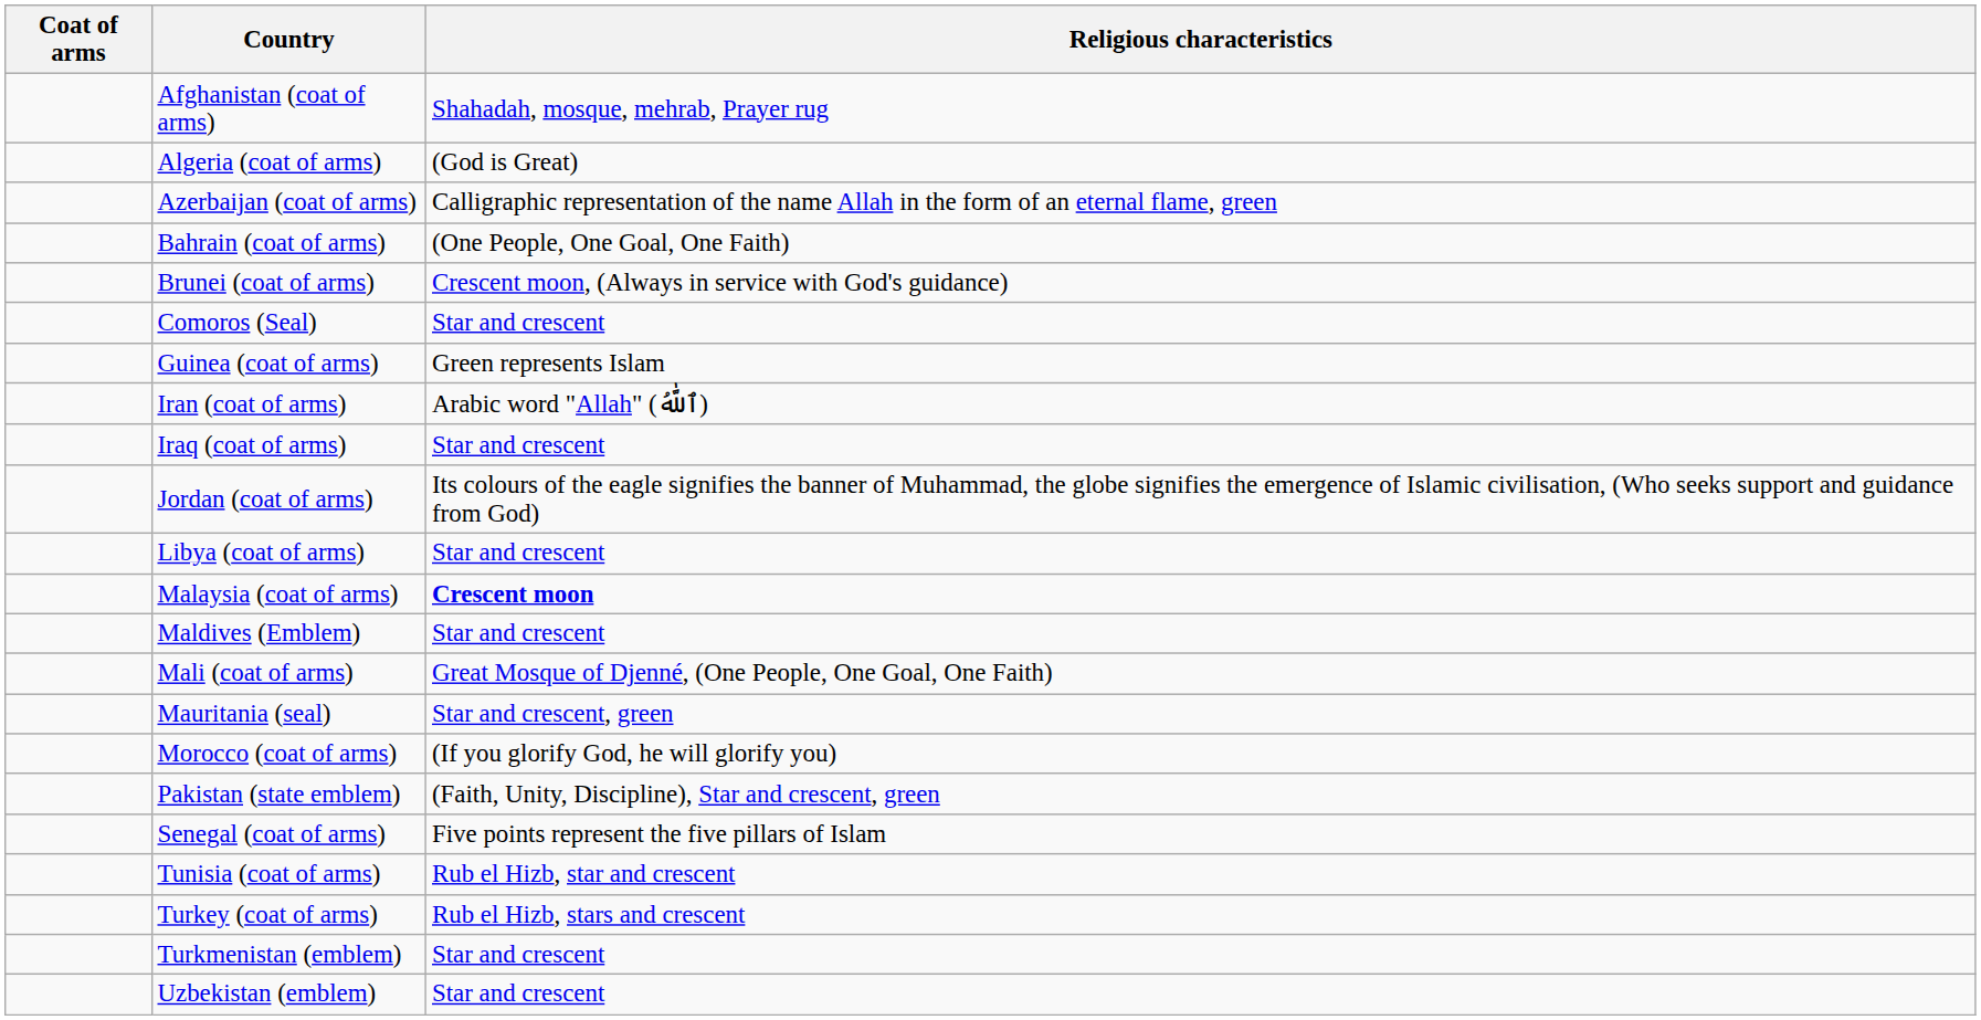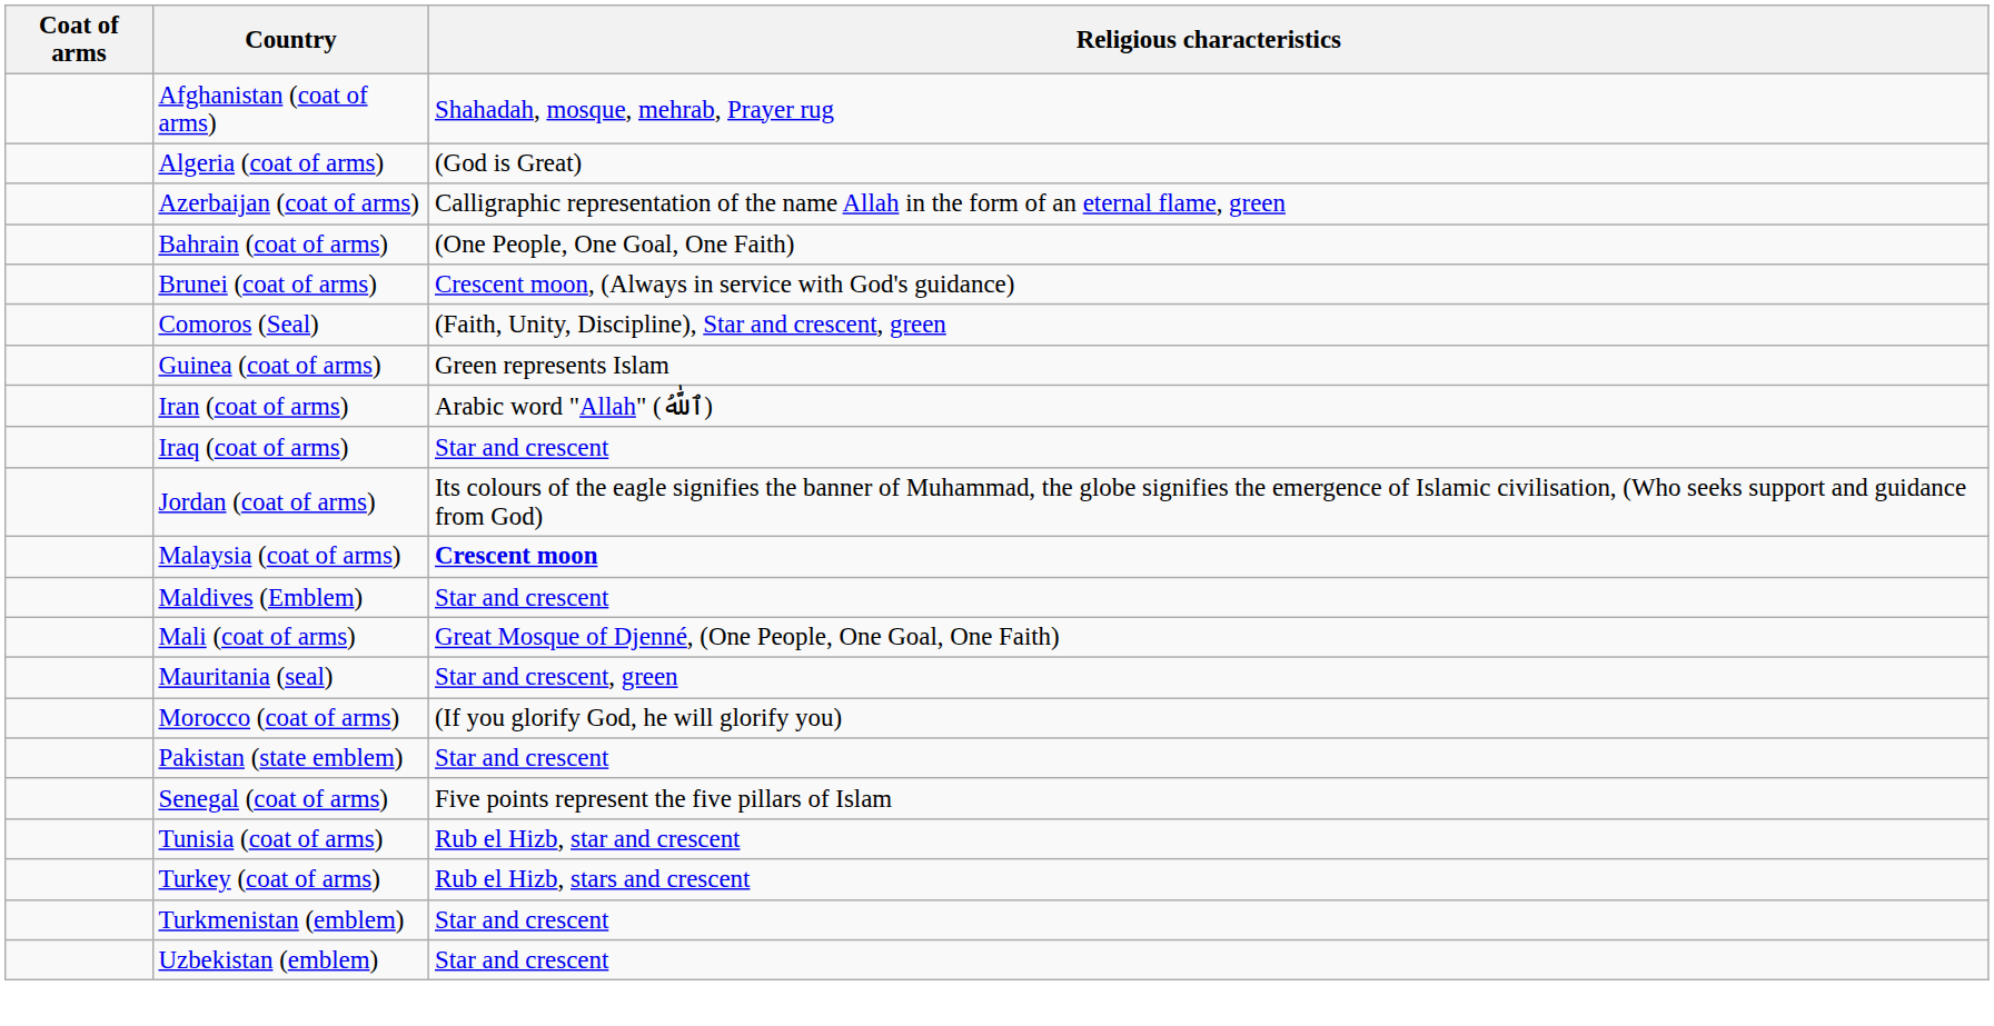 <table class="wikitable">
 <tr>
 <th><strong>Coat of arms</strong></th>
 <th><strong>Country</strong></th>
 <th><strong>Religious characteristics</strong></th>
 </tr>
 <tr>
 <td></td>
 <td><a href='#'>Afghanistan</a> (<a href='#'>coat of arms</a>)</td>
 <td><a href='#'>Shahadah</a>, <a href='#'>mosque</a>, <a href='#'>mehrab</a>, <a href='#'>Prayer rug</a></td>
 </tr>
 <tr>
 <td></td>
 <td><a href='#'>Algeria</a> (<a href='#'>coat of arms</a>)</td>
 <td> (God is Great)</td>
 </tr>
 <tr>
 <td></td>
 <td><a href='#'>Azerbaijan</a> (<a href='#'>coat of arms</a>)</td>
 <td>Calligraphic representation of the name <a href='#'>Allah</a> in the form of an <a href='#'>eternal flame</a>, <a href='#'>green</a></td>
 </tr>
 <tr>
 <td></td>
 <td><a href='#'>Bahrain</a> (<a href='#'>coat of arms</a>)</td>
 <td> (One People, One Goal, One Faith)</td>
 </tr>
 <tr>
 <td></td>
 <td><a href='#'>Brunei</a> (<a href='#'>coat of arms</a>)</td>
 <td><a href='#'>Crescent moon</a>,  (Always in service with God's guidance)</td>
 </tr>
 <tr>
 <td></td>
 <td><a href='#'>Comoros</a> (<a href='#'>Seal</a>)</td>
-<td><a href='#'>Star and crescent</a></td>
+<td> (Faith, Unity, Discipline), <a href='#'>Star and crescent</a>, <a href='#'>green</a></td>
 </tr>
 <tr>
 <td></td>
 <td><a href='#'>Guinea</a> (<a href='#'>coat of arms</a>)</td>
 <td>Green represents Islam</td>
 </tr>
 <tr>
 <td></td>
 <td><a href='#'>Iran</a> (<a href='#'>coat of arms</a>)</td>
 <td>Arabic word "<a href='#'>Allah</a>" (ٱللَّٰهُ)</td>
 </tr>
 <tr>
 <td></td>
 <td><a href='#'>Iraq</a> (<a href='#'>coat of arms</a>)</td>
 <td><a href='#'>Star and crescent</a></td>
 </tr>
 <tr>
 <td></td>
 <td><a href='#'>Jordan</a> (<a href='#'>coat of arms</a>)</td>
 <td>Its colours of the eagle signifies the banner of Muhammad,  the globe signifies the emergence of Islamic civilisation,  (Who seeks support and guidance from God)</td>
-</tr>
-<tr>
-<td></td>
-<td><a href='#'>Libya</a> (<a href='#'>coat of arms</a>)</td>
-<td><a href='#'>Star and crescent</a></td>
 </tr>
 <tr>
 <td></td>
 <td><a href='#'>Malaysia</a> (<a href='#'>coat of arms</a>)</td>
 <td><strong><a href='#'>Crescent moon</a></strong></td>
 </tr>
 <tr>
 <td></td>
 <td><a href='#'>Maldives</a> (<a href='#'>Emblem</a>)</td>
 <td><a href='#'>Star and crescent</a></td>
 </tr>
 <tr>
 <td></td>
 <td><a href='#'>Mali</a> (<a href='#'>coat of arms</a>)</td>
 <td><a href='#'>Great Mosque of Djenné</a>,  (One People, One Goal, One Faith)</td>
 </tr>
 <tr>
 <td></td>
 <td><a href='#'>Mauritania</a> (<a href='#'>seal</a>)</td>
 <td><a href='#'>Star and crescent</a>, <a href='#'>green</a></td>
 </tr>
 <tr>
 <td></td>
 <td><a href='#'>Morocco</a> (<a href='#'>coat of arms</a>)</td>
 <td> (If you glorify God, he will glorify you)</td>
 </tr>
 <tr>
 <td></td>
 <td><a href='#'>Pakistan</a> (<a href='#'>state emblem</a>)</td>
-<td> (Faith, Unity, Discipline), <a href='#'>Star and crescent</a>, <a href='#'>green</a></td>
+<td><a href='#'>Star and crescent</a></td>
 </tr>
 <tr>
 <td></td>
 <td><a href='#'>Senegal</a> (<a href='#'>coat of arms</a>)</td>
 <td>Five points represent the five pillars of Islam</td>
 </tr>
 <tr>
 <td></td>
 <td><a href='#'>Tunisia</a> (<a href='#'>coat of arms</a>)</td>
 <td><a href='#'>Rub el Hizb</a>, <a href='#'>star and crescent</a></td>
 </tr>
 <tr>
 <td></td>
 <td><a href='#'>Turkey</a> (<a href='#'>coat of arms</a>)</td>
 <td><a href='#'>Rub el Hizb</a>, <a href='#'>stars and crescent</a></td>
 </tr>
 <tr>
 <td></td>
 <td><a href='#'>Turkmenistan</a> (<a href='#'>emblem</a>)</td>
 <td><a href='#'>Star and crescent</a></td>
 </tr>
 <tr>
 <td></td>
 <td><a href='#'>Uzbekistan</a> (<a href='#'>emblem</a>)</td>
 <td><a href='#'>Star and crescent</a></td>
 </tr>
 </table>
